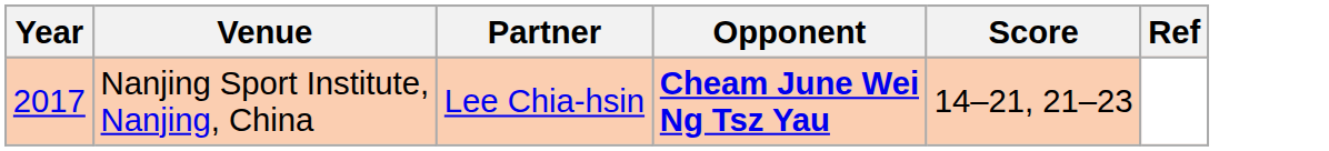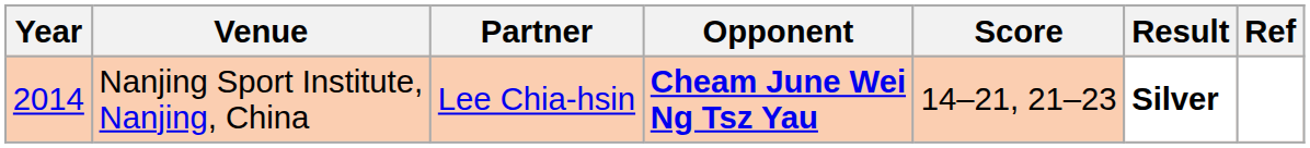 <table class="sortable wikitable" style="font-size: 90%;">
 <tr>
 <th>Year</th>
 <th>Venue</th>
 <th>Partner</th>
 <th>Opponent</th>
 <th>Score</th>
+<th>Result</th>
 <th>Ref</th>
 </tr>
 <tr style="background:#FBCEB1">
-<td align="center"><a href='#'>2017</a></td>
+<td align="center"><a href='#'>2014</a></td>
 <td align="left">Nanjing Sport Institute,<br><a href='#'>Nanjing</a>, China</td>
 <td align="left"> <a href='#'>Lee Chia-hsin</a></td>
 <td align="left"><strong> <a href='#'>Cheam June Wei</a><br> <a href='#'>Ng Tsz Yau</a></strong></td>
 <td align="left">14–21, 21–23</td>
+<td style="text-align:left; background:white"> <strong>Silver</strong></td>
 <td style="text-align:center; background:white"></td>
 </tr>
 </table>
